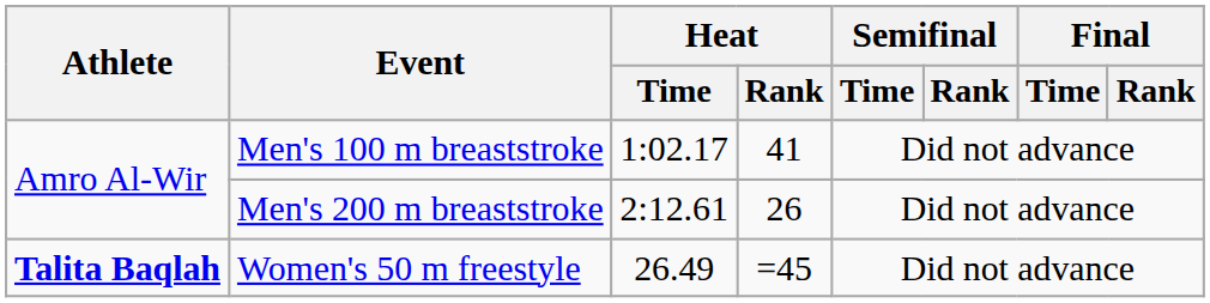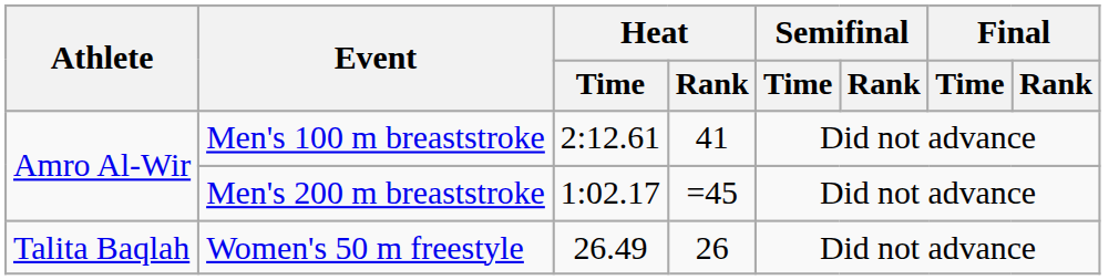 <table class=wikitable style="font-size:90%">
 <tr>
 <th rowspan="2">Athlete</th>
 <th rowspan="2">Event</th>
 <th colspan="2">Heat</th>
 <th colspan="2">Semifinal</th>
 <th colspan="2">Final</th>
 </tr>
 <tr style="font-size:95%">
 <th>Time</th>
 <th>Rank</th>
 <th>Time</th>
 <th>Rank</th>
 <th>Time</th>
 <th>Rank</th>
 </tr>
 <tr align=center>
 <td align=left rowspan=2><a href='#'>Amro Al-Wir</a></td>
 <td align=left><a href='#'>Men's 100 m breaststroke</a></td>
-<td>1:02.17</td>
+<td>2:12.61</td>
 <td>41</td>
 <td colspan="4">Did not advance</td>
 </tr>
 <tr align=center>
 <td align=left><a href='#'>Men's 200 m breaststroke</a></td>
-<td>2:12.61</td>
+<td>1:02.17</td>
+<td>=45</td>
+<td colspan="4">Did not advance</td>
+</tr>
+<tr align=center>
+<td align=left><a href='#'>Talita Baqlah</a></td>
+<td align=left><a href='#'>Women's 50 m freestyle</a></td>
+<td>26.49</td>
 <td>26</td>
 <td colspan="4">Did not advance</td>
 </tr>
-<tr align=center>
-<td align=left><strong><a href='#'>Talita Baqlah</a></strong></td>
-<td align=left><a href='#'>Women's 50 m freestyle</a></td>
-<td>26.49</td>
-<td>=45</td>
-<td colspan="4">Did not advance</td>
-</tr>
 </table>
